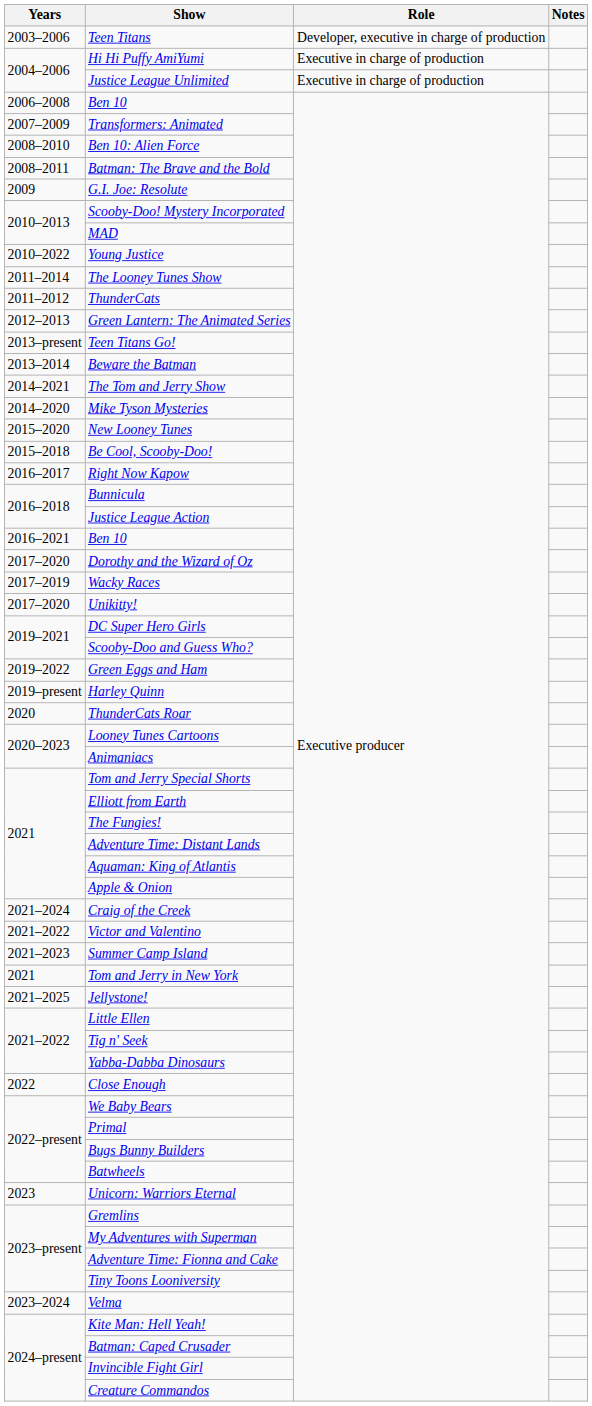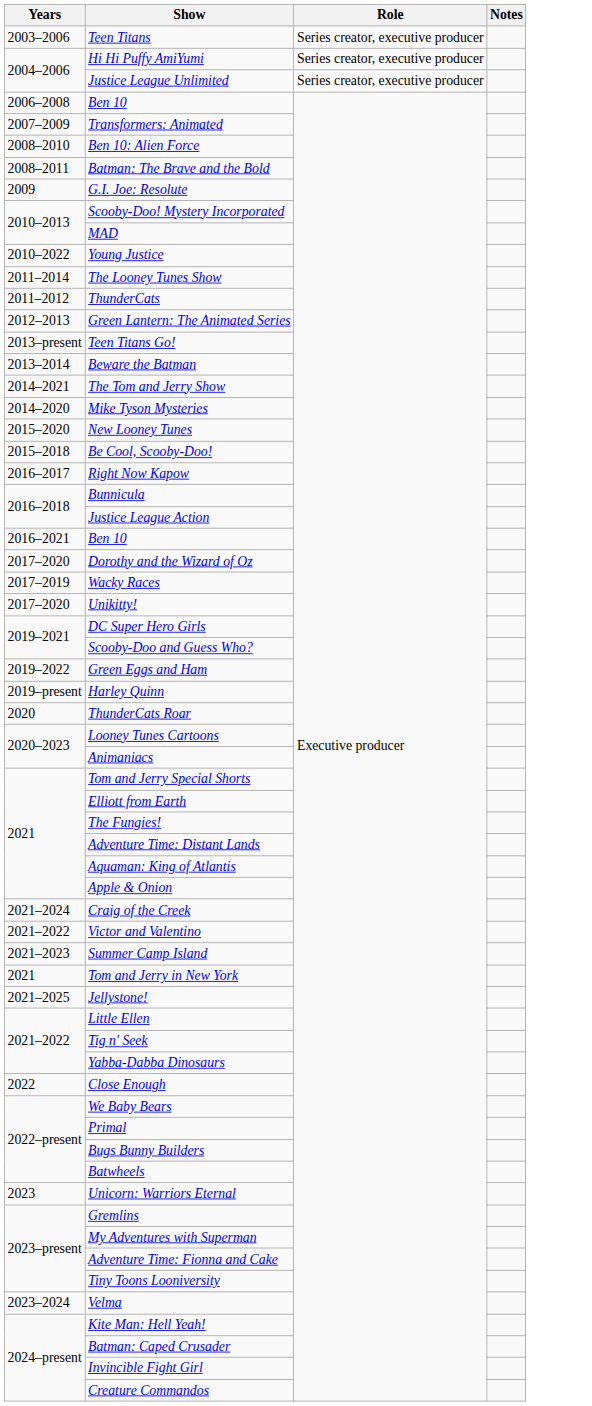 <table class="wikitable">
 <tr>
 <th>Years</th>
 <th>Show</th>
 <th>Role</th>
 <th>Notes</th>
 </tr>
 <tr>
 <td>2003–2006</td>
 <td><em><a href='#'>Teen Titans</a></em></td>
-<td>Developer, executive in charge of production</td>
+<td>Series creator, executive producer</td>
 <td></td>
 </tr>
 <tr>
 <td rowspan="2">2004–2006</td>
 <td><em><a href='#'>Hi Hi Puffy AmiYumi</a></em></td>
-<td>Executive in charge of production</td>
+<td>Series creator, executive producer</td>
 <td></td>
 </tr>
 <tr>
 <td><em><a href='#'>Justice League Unlimited</a></em></td>
-<td>Executive in charge of production</td>
+<td>Series creator, executive producer</td>
 <td></td>
 </tr>
 <tr>
 <td>2006–2008</td>
 <td><em><a href='#'>Ben 10</a></em></td>
 <td rowspan="60">Executive producer</td>
 <td></td>
 </tr>
 <tr>
 <td>2007–2009</td>
 <td><em><a href='#'>Transformers: Animated</a></em></td>
 <td></td>
 </tr>
 <tr>
 <td>2008–2010</td>
 <td><em><a href='#'>Ben 10: Alien Force</a></em></td>
 <td></td>
 </tr>
 <tr>
 <td>2008–2011</td>
 <td><em><a href='#'>Batman: The Brave and the Bold</a></em></td>
 <td></td>
 </tr>
 <tr>
 <td>2009</td>
 <td><em><a href='#'>G.I. Joe: Resolute</a></em></td>
 <td></td>
 </tr>
 <tr>
 <td rowspan="2">2010–2013</td>
 <td><em><a href='#'>Scooby-Doo! Mystery Incorporated</a></em></td>
 <td></td>
 </tr>
 <tr>
 <td><em><a href='#'>MAD</a></em></td>
 <td></td>
 </tr>
 <tr>
 <td>2010–2022</td>
 <td><em><a href='#'>Young Justice</a></em></td>
 <td></td>
 </tr>
 <tr>
 <td>2011–2014</td>
 <td><em><a href='#'>The Looney Tunes Show</a></em></td>
 <td></td>
 </tr>
 <tr>
 <td>2011–2012</td>
 <td><em><a href='#'>ThunderCats</a></em></td>
 <td></td>
 </tr>
 <tr>
 <td>2012–2013</td>
 <td><em><a href='#'>Green Lantern: The Animated Series</a></em></td>
 <td></td>
 </tr>
 <tr>
 <td>2013–present</td>
 <td><em><a href='#'>Teen Titans Go!</a></em></td>
 <td></td>
 </tr>
 <tr>
 <td>2013–2014</td>
 <td><em><a href='#'>Beware the Batman</a></em></td>
 <td></td>
 </tr>
 <tr>
 <td>2014–2021</td>
 <td><em><a href='#'>The Tom and Jerry Show</a></em></td>
 <td></td>
 </tr>
 <tr>
 <td>2014–2020</td>
 <td><em><a href='#'>Mike Tyson Mysteries</a></em></td>
 <td></td>
 </tr>
 <tr>
 <td>2015–2020</td>
 <td><em><a href='#'>New Looney Tunes</a></em></td>
 <td></td>
 </tr>
 <tr>
 <td>2015–2018</td>
 <td><em><a href='#'>Be Cool, Scooby-Doo!</a></em></td>
 <td></td>
 </tr>
 <tr>
 <td>2016–2017</td>
 <td><em><a href='#'>Right Now Kapow</a></em></td>
 <td></td>
 </tr>
 <tr>
 <td rowspan="2">2016–2018</td>
 <td><em><a href='#'>Bunnicula</a></em></td>
 <td></td>
 </tr>
 <tr>
 <td><em><a href='#'>Justice League Action</a></em></td>
 <td></td>
 </tr>
 <tr>
 <td>2016–2021</td>
 <td><em><a href='#'>Ben 10</a></em></td>
 <td></td>
 </tr>
 <tr>
 <td>2017–2020</td>
 <td><em><a href='#'>Dorothy and the Wizard of Oz</a></em></td>
 <td></td>
 </tr>
 <tr>
 <td>2017–2019</td>
 <td><em><a href='#'>Wacky Races</a></em></td>
 <td></td>
 </tr>
 <tr>
 <td>2017–2020</td>
 <td><em><a href='#'>Unikitty!</a></em></td>
 <td></td>
 </tr>
 <tr>
 <td rowspan="2">2019–2021</td>
 <td><em><a href='#'>DC Super Hero Girls</a></em></td>
 <td></td>
 </tr>
 <tr>
 <td><em><a href='#'>Scooby-Doo and Guess Who?</a></em></td>
 <td></td>
 </tr>
 <tr>
 <td>2019–2022</td>
 <td><em><a href='#'>Green Eggs and Ham</a></em></td>
 <td></td>
 </tr>
 <tr>
 <td>2019–present</td>
 <td><em><a href='#'>Harley Quinn</a></em></td>
 <td></td>
 </tr>
 <tr>
 <td>2020</td>
 <td><em><a href='#'>ThunderCats Roar</a></em></td>
 <td></td>
 </tr>
 <tr>
 <td rowspan="2">2020–2023</td>
 <td><em><a href='#'>Looney Tunes Cartoons</a></em></td>
 <td></td>
 </tr>
 <tr>
 <td><em><a href='#'>Animaniacs</a></em></td>
 <td></td>
 </tr>
 <tr>
 <td rowspan="6">2021</td>
 <td><em><a href='#'>Tom and Jerry Special Shorts</a></em></td>
 <td></td>
 </tr>
 <tr>
 <td><em><a href='#'>Elliott from Earth</a></em></td>
 <td></td>
 </tr>
 <tr>
 <td><em><a href='#'>The Fungies!</a></em></td>
 <td></td>
 </tr>
 <tr>
 <td><em><a href='#'>Adventure Time: Distant Lands</a></em></td>
 <td></td>
 </tr>
 <tr>
 <td><em><a href='#'>Aquaman: King of Atlantis</a></em></td>
 <td></td>
 </tr>
 <tr>
 <td><em><a href='#'>Apple & Onion</a></em></td>
 <td></td>
 </tr>
 <tr>
 <td>2021–2024</td>
 <td><em><a href='#'>Craig of the Creek</a></em></td>
 <td></td>
 </tr>
 <tr>
 <td>2021–2022</td>
 <td><em><a href='#'>Victor and Valentino</a></em></td>
 <td></td>
 </tr>
 <tr>
 <td>2021–2023</td>
 <td><em><a href='#'>Summer Camp Island</a></em></td>
 <td></td>
 </tr>
 <tr>
 <td>2021</td>
 <td><em><a href='#'>Tom and Jerry in New York</a></em></td>
 <td></td>
 </tr>
 <tr>
 <td>2021–2025</td>
 <td><em><a href='#'>Jellystone!</a></em></td>
 <td></td>
 </tr>
 <tr>
 <td rowspan="3">2021–2022</td>
 <td><em><a href='#'>Little Ellen</a></em></td>
 <td></td>
 </tr>
 <tr>
 <td><em><a href='#'>Tig n' Seek</a></em></td>
 <td></td>
 </tr>
 <tr>
 <td><em><a href='#'>Yabba-Dabba Dinosaurs</a></em></td>
 <td></td>
 </tr>
 <tr>
 <td>2022</td>
 <td><em><a href='#'>Close Enough</a></em></td>
 <td></td>
 </tr>
 <tr>
 <td rowspan="4">2022–present</td>
 <td><em><a href='#'>We Baby Bears</a></em></td>
 <td></td>
 </tr>
 <tr>
 <td><em><a href='#'>Primal</a></em></td>
 <td></td>
 </tr>
 <tr>
 <td><em><a href='#'>Bugs Bunny Builders</a></em></td>
 <td></td>
 </tr>
 <tr>
 <td><em><a href='#'>Batwheels</a></em></td>
 <td></td>
 </tr>
 <tr>
 <td>2023</td>
 <td><em><a href='#'>Unicorn: Warriors Eternal</a></em></td>
 <td></td>
 </tr>
 <tr>
 <td rowspan="4">2023–present</td>
 <td><em><a href='#'>Gremlins</a></em></td>
 <td></td>
 </tr>
 <tr>
 <td><em><a href='#'>My Adventures with Superman</a></em></td>
 <td></td>
 </tr>
 <tr>
 <td><em><a href='#'>Adventure Time: Fionna and Cake</a></em></td>
 <td></td>
 </tr>
 <tr>
 <td><em><a href='#'>Tiny Toons Looniversity</a></em></td>
 <td></td>
 </tr>
 <tr>
 <td>2023–2024</td>
 <td><em><a href='#'>Velma</a></em></td>
 <td></td>
 </tr>
 <tr>
 <td rowspan="4">2024–present</td>
 <td><em><a href='#'>Kite Man: Hell Yeah!</a></em></td>
 <td></td>
 </tr>
 <tr>
 <td><em><a href='#'>Batman: Caped Crusader</a></em></td>
 <td></td>
 </tr>
 <tr>
 <td><em><a href='#'>Invincible Fight Girl</a></em></td>
 <td></td>
 </tr>
 <tr>
 <td><em><a href='#'>Creature Commandos</a></em></td>
 <td></td>
 </tr>
 </table>
